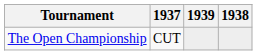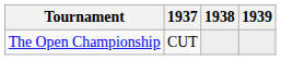 <table class="wikitable" style="font-size:95%;text-align:center;">
 <tr>
 <th>Tournament</th>
 <th>1937</th>
+<th>1938</th>
 <th>1939</th>
-<th>1938</th>
 </tr>
 <tr>
 <td align=left><a href='#'>The Open Championship</a></td>
 <td>CUT</td>
 <td style="background:#eeeeee;"></td>
 <td style="background:#eeeeee;"></td>
 </tr>
 </table>
